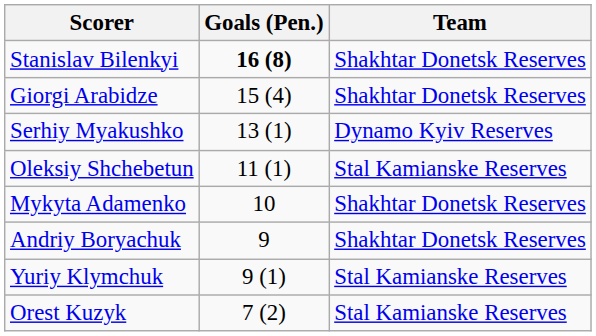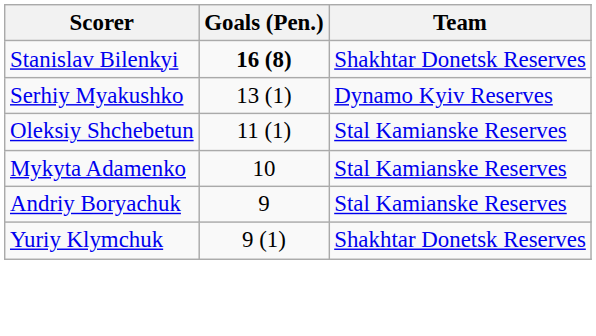 <table class="wikitable">
 <tr>
 <th>Scorer</th>
 <th>Goals (Pen.)</th>
 <th>Team</th>
 </tr>
 <tr>
 <td> <a href='#'>Stanislav Bilenkyi</a></td>
 <td align=center><strong>16 (8)</strong></td>
-<td><a href='#'>Shakhtar Donetsk Reserves</a></td>
-</tr>
-<tr>
-<td> <a href='#'>Giorgi Arabidze</a></td>
-<td align=center>15 (4)</td>
 <td><a href='#'>Shakhtar Donetsk Reserves</a></td>
 </tr>
 <tr>
 <td> <a href='#'>Serhiy Myakushko</a></td>
 <td align=center>13 (1)</td>
 <td><a href='#'>Dynamo Kyiv Reserves</a></td>
 </tr>
 <tr>
 <td> <a href='#'>Oleksiy Shchebetun</a></td>
 <td align=center>11 (1)</td>
 <td><a href='#'>Stal Kamianske Reserves</a></td>
 </tr>
 <tr>
 <td> <a href='#'>Mykyta Adamenko</a></td>
 <td align=center>10</td>
-<td><a href='#'>Shakhtar Donetsk Reserves</a></td>
+<td><a href='#'>Stal Kamianske Reserves</a></td>
 </tr>
 <tr>
 <td> <a href='#'>Andriy Boryachuk</a></td>
 <td align=center>9</td>
-<td><a href='#'>Shakhtar Donetsk Reserves</a></td>
+<td><a href='#'>Stal Kamianske Reserves</a></td>
 </tr>
 <tr>
 <td> <a href='#'>Yuriy Klymchuk</a></td>
 <td align=center>9 (1)</td>
-<td><a href='#'>Stal Kamianske Reserves</a></td>
-</tr>
-<tr>
-<td> <a href='#'>Orest Kuzyk</a></td>
-<td align=center>7 (2)</td>
-<td><a href='#'>Stal Kamianske Reserves</a></td>
+<td><a href='#'>Shakhtar Donetsk Reserves</a></td>
 </tr>
 </table>
